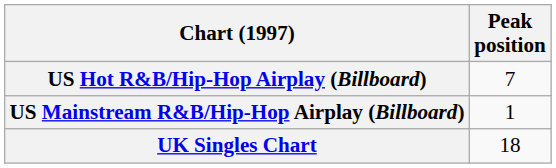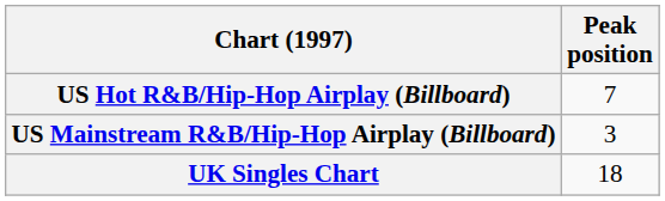 <table class="wikitable plainrowheaders sortable" style="text-align:center;">
 <tr>
 <th>Chart (1997)</th>
 <th>Peak<br>position</th>
 </tr>
 <tr>
 <th scope="row">US <a href='#'>Hot R&B/Hip-Hop Airplay</a> (<em>Billboard</em>)</th>
 <td>7</td>
 </tr>
 <tr>
 <th scope="row">US <a href='#'>Mainstream R&B/Hip-Hop</a> Airplay (<em>Billboard</em>)</th>
-<td>1</td>
+<td>3</td>
 </tr>
 <tr>
 <th scope="row"><a href='#'>UK Singles Chart</a></th>
 <td>18</td>
 </tr>
 </table>
